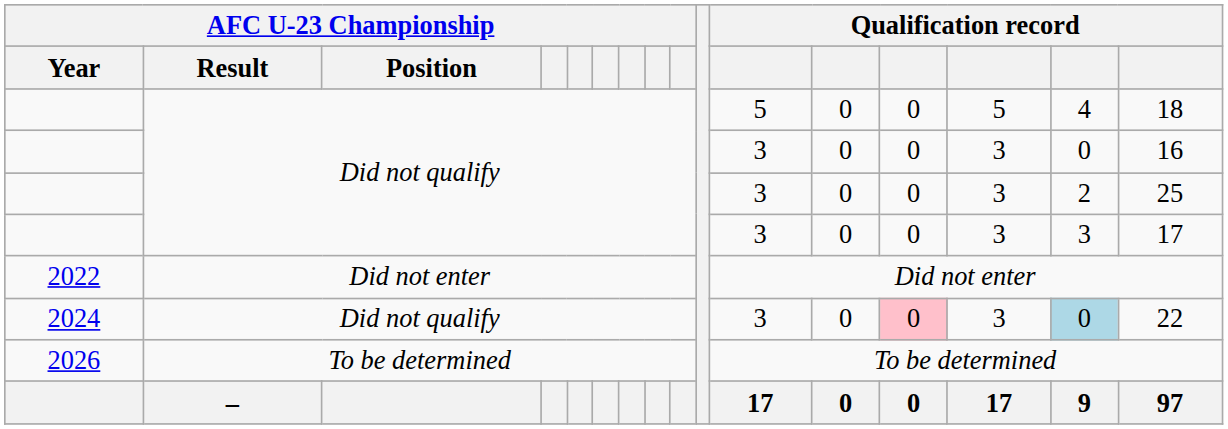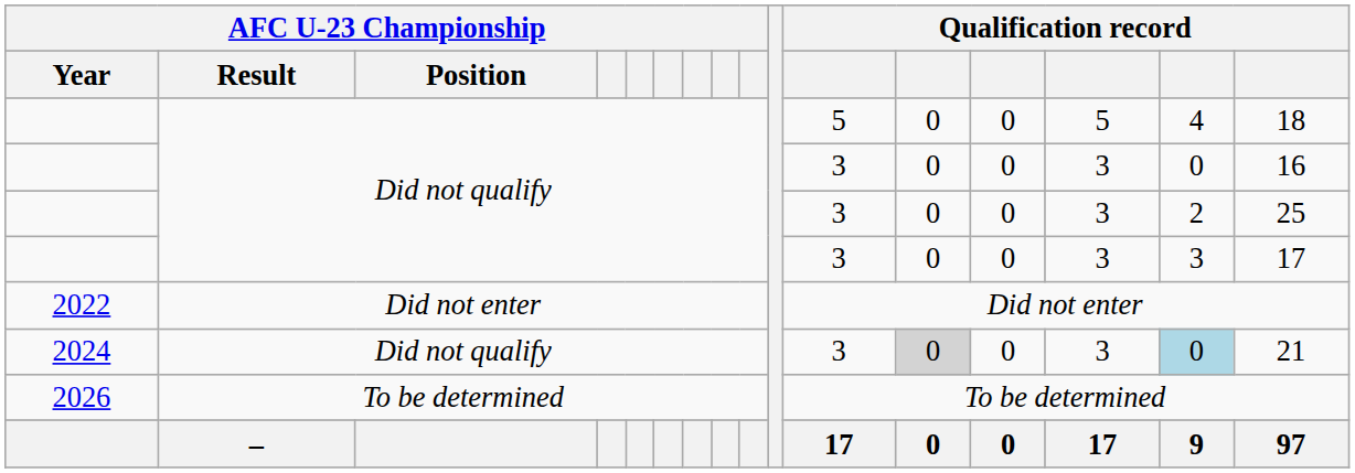 <table class="wikitable" style="text-align: center;">
 <tr>
 <th colspan=9><a href='#'>AFC U-23 Championship</a></th>
 <th width=1% rowspan=39></th>
 <th colspan=6>Qualification record</th>
 </tr>
 <tr>
 <th>Year</th>
 <th>Result</th>
 <th>Position</th>
 <th></th>
 <th></th>
 <th></th>
 <th></th>
 <th></th>
 <th></th>
 <th></th>
 <th></th>
 <th></th>
 <th></th>
 <th></th>
 <th></th>
 </tr>
 <tr>
 <td></td>
 <td rowspan=4 colspan=8><em>Did not qualify</em></td>
 <td>5</td>
 <td>0</td>
 <td>0</td>
 <td>5</td>
 <td>4</td>
 <td>18</td>
 </tr>
 <tr>
 <td></td>
 <td>3</td>
 <td>0</td>
 <td>0</td>
 <td>3</td>
 <td>0</td>
 <td>16</td>
 </tr>
 <tr>
 <td></td>
 <td>3</td>
 <td>0</td>
 <td>0</td>
 <td>3</td>
 <td>2</td>
 <td>25</td>
 </tr>
 <tr>
 <td></td>
 <td>3</td>
 <td>0</td>
 <td>0</td>
 <td>3</td>
 <td>3</td>
 <td>17</td>
 </tr>
 <tr>
 <td> <a href='#'>2022</a></td>
 <td colspan=8><em>Did not enter</em></td>
 <td colspan=6><em>Did not enter</em></td>
 </tr>
 <tr>
 <td> <a href='#'>2024</a></td>
 <td colspan=8><em>Did not qualify</em></td>
 <td>3</td>
+<td style="background: lightgrey;">0</td>
 <td>0</td>
-<td style="background: pink;">0</td>
 <td>3</td>
 <td style="background: lightblue;">0</td>
-<td>22</td>
+<td>21</td>
 </tr>
 <tr>
 <td> <a href='#'>2026</a></td>
 <td colspan=8><em>To be determined</em></td>
 <td colspan=6><em>To be determined</em></td>
 </tr>
 <tr>
 <th></th>
 <th>–</th>
 <th></th>
 <th></th>
 <th></th>
 <th></th>
 <th></th>
 <th></th>
 <th></th>
 <th>17</th>
 <th>0</th>
 <th>0</th>
 <th>17</th>
 <th>9</th>
 <th>97</th>
 </tr>
 </table>
